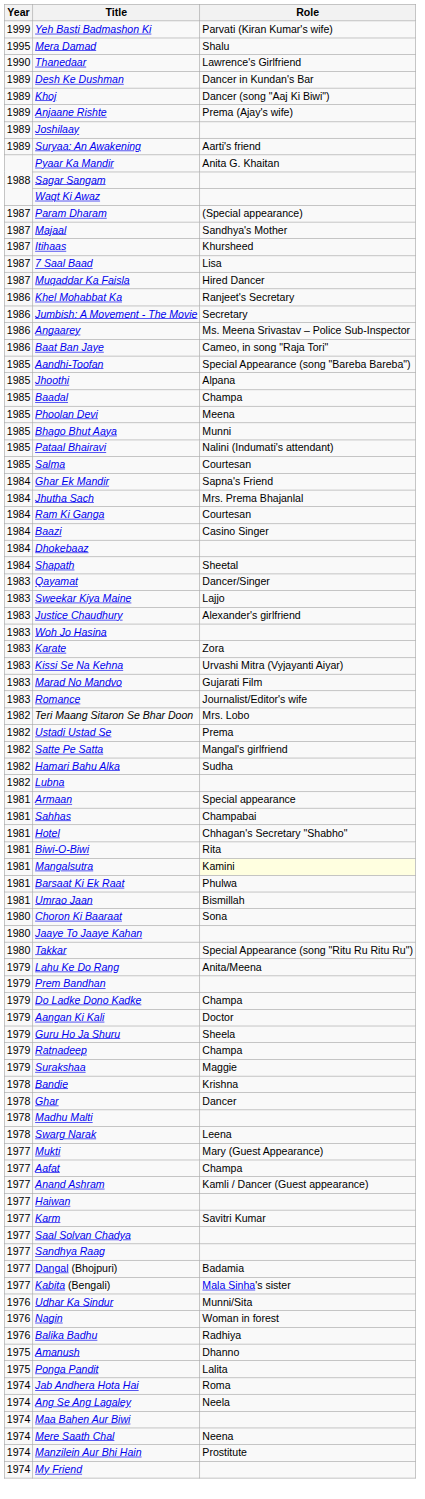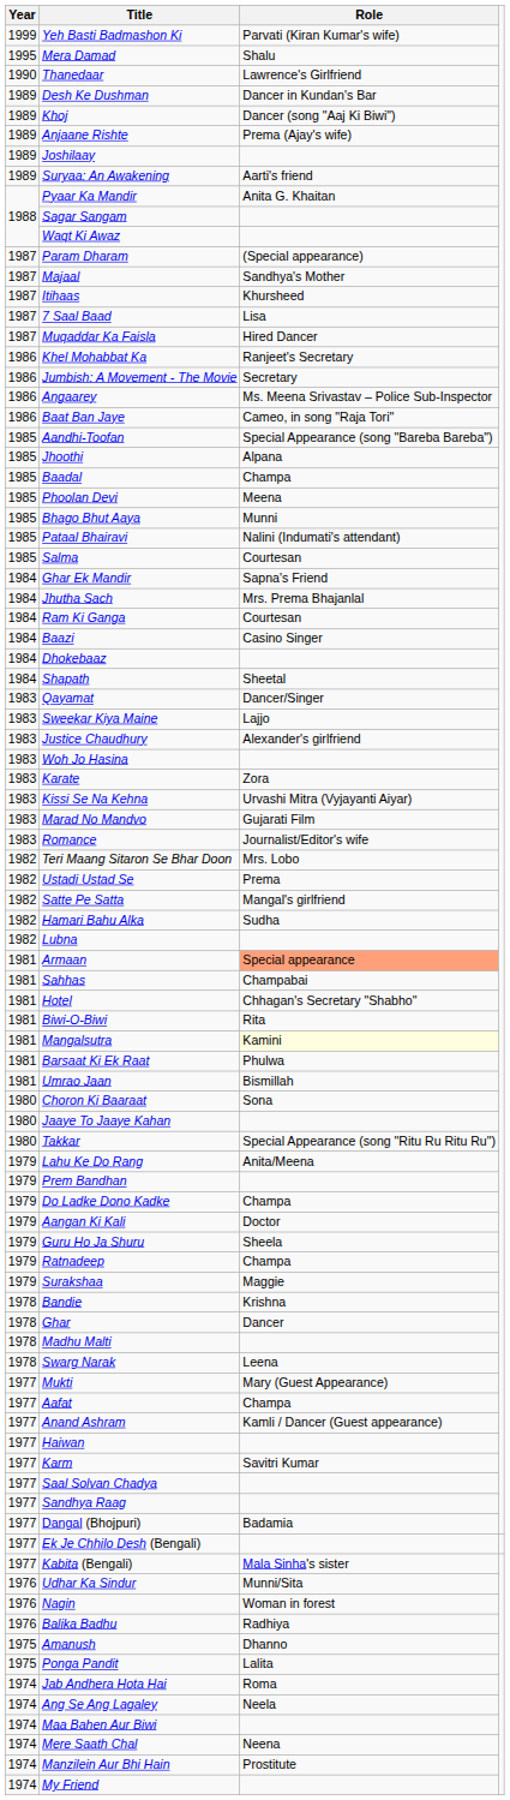 <table class="wikitable">
 <tr>
 <th>Year</th>
 <th>Title</th>
 <th>Role</th>
 </tr>
 <tr>
 <td>1999</td>
 <td><em><a href='#'>Yeh Basti Badmashon Ki</a></em></td>
 <td>Parvati (Kiran Kumar's wife)</td>
 </tr>
 <tr>
 <td>1995</td>
 <td><em><a href='#'>Mera Damad</a></em></td>
 <td>Shalu</td>
 </tr>
 <tr>
 <td>1990</td>
 <td><em><a href='#'>Thanedaar</a></em></td>
 <td>Lawrence's Girlfriend</td>
 </tr>
 <tr>
 <td>1989</td>
 <td><em><a href='#'>Desh Ke Dushman</a></em></td>
 <td>Dancer in Kundan's Bar</td>
 </tr>
 <tr>
 <td>1989</td>
 <td><em><a href='#'>Khoj</a></em></td>
 <td>Dancer (song "Aaj Ki Biwi")</td>
 </tr>
 <tr>
 <td>1989</td>
 <td><em><a href='#'>Anjaane Rishte</a></em></td>
 <td>Prema (Ajay's wife)</td>
 </tr>
 <tr>
 <td>1989</td>
 <td><em><a href='#'>Joshilaay</a></em></td>
 <td></td>
 </tr>
 <tr>
 <td>1989</td>
 <td><em><a href='#'>Suryaa: An Awakening</a></em></td>
 <td>Aarti's friend</td>
 </tr>
 <tr>
 <td Rowspan="3">1988</td>
 <td><em><a href='#'>Pyaar Ka Mandir</a></em></td>
 <td>Anita G. Khaitan</td>
 </tr>
 <tr>
 <td><em><a href='#'>Sagar Sangam</a></em></td>
 <td></td>
 </tr>
 <tr>
 <td><em><a href='#'>Waqt Ki Awaz</a></em></td>
 <td></td>
 </tr>
 <tr>
 <td>1987</td>
 <td><em><a href='#'>Param Dharam</a></em></td>
 <td>(Special appearance)</td>
 </tr>
 <tr>
 <td>1987</td>
 <td><em><a href='#'>Majaal</a></em></td>
 <td>Sandhya's Mother</td>
 </tr>
 <tr>
 <td>1987</td>
 <td><em><a href='#'>Itihaas</a></em></td>
 <td>Khursheed</td>
 </tr>
 <tr>
 <td>1987</td>
 <td><em><a href='#'>7 Saal Baad</a></em></td>
 <td>Lisa</td>
 </tr>
 <tr>
 <td>1987</td>
 <td><em><a href='#'>Muqaddar Ka Faisla</a></em></td>
 <td>Hired Dancer</td>
 </tr>
 <tr>
 <td>1986</td>
 <td><em><a href='#'>Khel Mohabbat Ka</a></em></td>
 <td>Ranjeet's Secretary</td>
 </tr>
 <tr>
 <td>1986</td>
 <td><em><a href='#'>Jumbish: A Movement - The Movie</a></em></td>
 <td>Secretary</td>
 </tr>
 <tr>
 <td>1986</td>
 <td><em><a href='#'>Angaarey</a></em></td>
 <td>Ms. Meena Srivastav – Police Sub-Inspector</td>
 </tr>
 <tr>
 <td>1986</td>
 <td><em><a href='#'>Baat Ban Jaye</a></em></td>
 <td>Cameo, in song "Raja Tori"</td>
 </tr>
 <tr>
 <td>1985</td>
 <td><em><a href='#'>Aandhi-Toofan</a></em></td>
 <td>Special Appearance (song "Bareba Bareba")</td>
 </tr>
 <tr>
 <td>1985</td>
 <td><em><a href='#'>Jhoothi</a></em></td>
 <td>Alpana</td>
 </tr>
 <tr>
 <td>1985</td>
 <td><em><a href='#'>Baadal</a></em></td>
 <td>Champa</td>
 </tr>
 <tr>
 <td>1985</td>
 <td><em><a href='#'>Phoolan Devi</a></em></td>
 <td>Meena</td>
 </tr>
 <tr>
 <td>1985</td>
 <td><em><a href='#'>Bhago Bhut Aaya</a></em></td>
 <td>Munni</td>
 </tr>
 <tr>
 <td>1985</td>
 <td><em><a href='#'>Pataal Bhairavi</a></em></td>
 <td>Nalini (Indumati's attendant)</td>
 </tr>
 <tr>
 <td>1985</td>
 <td><em><a href='#'>Salma</a></em></td>
 <td>Courtesan</td>
 </tr>
 <tr>
 <td>1984</td>
 <td><em><a href='#'>Ghar Ek Mandir</a></em></td>
 <td>Sapna's Friend</td>
 </tr>
 <tr>
 <td>1984</td>
 <td><em><a href='#'>Jhutha Sach</a></em></td>
 <td>Mrs. Prema Bhajanlal</td>
 </tr>
 <tr>
 <td>1984</td>
 <td><em><a href='#'>Ram Ki Ganga</a></em></td>
 <td>Courtesan</td>
 </tr>
 <tr>
 <td>1984</td>
 <td><em><a href='#'>Baazi</a></em></td>
 <td>Casino Singer</td>
 </tr>
 <tr>
 <td>1984</td>
 <td><em><a href='#'>Dhokebaaz</a></em></td>
 <td></td>
 </tr>
 <tr>
 <td>1984</td>
 <td><em><a href='#'>Shapath</a></em></td>
 <td>Sheetal</td>
 </tr>
 <tr>
 <td>1983</td>
 <td><em><a href='#'>Qayamat</a></em></td>
 <td>Dancer/Singer</td>
 </tr>
 <tr>
 <td>1983</td>
 <td><em><a href='#'>Sweekar Kiya Maine</a></em></td>
 <td>Lajjo</td>
 </tr>
 <tr>
 <td>1983</td>
 <td><em><a href='#'>Justice Chaudhury</a></em></td>
 <td>Alexander's girlfriend</td>
 </tr>
 <tr>
 <td>1983</td>
 <td><em><a href='#'>Woh Jo Hasina</a></em></td>
 <td></td>
 </tr>
 <tr>
 <td>1983</td>
 <td><em><a href='#'>Karate</a></em></td>
 <td>Zora</td>
 </tr>
 <tr>
 <td>1983</td>
 <td><em><a href='#'>Kissi Se Na Kehna</a></em></td>
 <td>Urvashi Mitra (Vyjayanti Aiyar)</td>
 </tr>
 <tr>
 <td>1983</td>
 <td><em><a href='#'>Marad No Mandvo</a></em></td>
 <td>Gujarati Film</td>
 </tr>
 <tr>
 <td>1983</td>
 <td><em><a href='#'>Romance</a></em></td>
 <td>Journalist/Editor's wife</td>
 </tr>
 <tr>
 <td>1982</td>
 <td><em>Teri Maang Sitaron Se Bhar Doon</em></td>
 <td>Mrs. Lobo</td>
 </tr>
 <tr>
 <td>1982</td>
 <td><em><a href='#'>Ustadi Ustad Se</a></em></td>
 <td>Prema</td>
 </tr>
 <tr>
 <td>1982</td>
 <td><em><a href='#'>Satte Pe Satta</a></em></td>
 <td>Mangal's girlfriend</td>
 </tr>
 <tr>
 <td>1982</td>
 <td><em><a href='#'>Hamari Bahu Alka</a></em></td>
 <td>Sudha</td>
 </tr>
 <tr>
 <td>1982</td>
 <td><em><a href='#'>Lubna</a></em></td>
 <td></td>
 </tr>
 <tr>
 <td>1981</td>
 <td><em><a href='#'>Armaan</a></em></td>
-<td>Special appearance</td>
+<td style="background: lightsalmon;">Special appearance</td>
 </tr>
 <tr>
 <td>1981</td>
 <td><em><a href='#'>Sahhas</a></em></td>
 <td>Champabai</td>
 </tr>
 <tr>
 <td>1981</td>
 <td><em><a href='#'>Hotel</a></em></td>
 <td>Chhagan's Secretary "Shabho"</td>
 </tr>
 <tr>
 <td>1981</td>
 <td><em><a href='#'>Biwi-O-Biwi</a></em></td>
 <td>Rita</td>
 </tr>
 <tr>
 <td>1981</td>
 <td><em><a href='#'>Mangalsutra</a></em></td>
 <td style="background: lightyellow;">Kamini</td>
 </tr>
 <tr>
 <td>1981</td>
 <td><em><a href='#'>Barsaat Ki Ek Raat</a></em></td>
 <td>Phulwa</td>
 </tr>
 <tr>
 <td>1981</td>
 <td><em><a href='#'>Umrao Jaan</a></em></td>
 <td>Bismillah</td>
 </tr>
 <tr>
 <td>1980</td>
 <td><em><a href='#'>Choron Ki Baaraat</a></em></td>
 <td>Sona</td>
 </tr>
 <tr>
 <td>1980</td>
 <td><em><a href='#'>Jaaye To Jaaye Kahan</a></em></td>
 <td></td>
 </tr>
 <tr>
 <td>1980</td>
 <td><em><a href='#'>Takkar</a></em></td>
 <td>Special Appearance (song "Ritu Ru Ritu Ru")</td>
 </tr>
 <tr>
 <td>1979</td>
 <td><em><a href='#'>Lahu Ke Do Rang</a></em></td>
 <td>Anita/Meena</td>
 </tr>
 <tr>
 <td>1979</td>
 <td><em><a href='#'>Prem Bandhan</a></em></td>
 <td></td>
 </tr>
 <tr>
 <td>1979</td>
 <td><em><a href='#'>Do Ladke Dono Kadke</a></em></td>
 <td>Champa</td>
 </tr>
 <tr>
 <td>1979</td>
 <td><em><a href='#'>Aangan Ki Kali</a></em></td>
 <td>Doctor</td>
 </tr>
 <tr>
 <td>1979</td>
 <td><em><a href='#'>Guru Ho Ja Shuru</a></em></td>
 <td>Sheela</td>
 </tr>
 <tr>
 <td>1979</td>
 <td><em><a href='#'>Ratnadeep</a></em></td>
 <td>Champa</td>
 </tr>
 <tr>
 <td>1979</td>
 <td><em><a href='#'>Surakshaa</a></em></td>
 <td>Maggie</td>
 </tr>
 <tr>
 <td>1978</td>
 <td><em><a href='#'>Bandie</a></em></td>
 <td>Krishna</td>
 </tr>
 <tr>
 <td>1978</td>
 <td><em><a href='#'>Ghar</a></em></td>
 <td>Dancer</td>
 </tr>
 <tr>
 <td>1978</td>
 <td><em><a href='#'>Madhu Malti</a></em></td>
 <td></td>
 </tr>
 <tr>
 <td>1978</td>
 <td><em><a href='#'>Swarg Narak</a></em></td>
 <td>Leena</td>
 </tr>
 <tr>
 <td>1977</td>
 <td><em><a href='#'>Mukti</a></em></td>
 <td>Mary (Guest Appearance)</td>
 </tr>
 <tr>
 <td>1977</td>
 <td><em><a href='#'>Aafat</a></em></td>
 <td>Champa</td>
 </tr>
 <tr>
 <td>1977</td>
 <td><em><a href='#'>Anand Ashram</a></em></td>
 <td>Kamli / Dancer (Guest appearance)</td>
 </tr>
 <tr>
 <td>1977</td>
 <td><em><a href='#'>Haiwan</a></em></td>
 <td></td>
 </tr>
 <tr>
 <td>1977</td>
 <td><em><a href='#'>Karm</a></em></td>
 <td>Savitri Kumar</td>
 </tr>
 <tr>
 <td>1977</td>
 <td><em><a href='#'>Saal Solvan Chadya</a></em></td>
 <td></td>
 </tr>
 <tr>
 <td>1977</td>
 <td><em><a href='#'>Sandhya Raag</a></em></td>
 <td></td>
 </tr>
 <tr>
 <td>1977</td>
 <td><a href='#'>Dangal</a> (Bhojpuri)</td>
 <td>Badamia</td>
 </tr>
 <tr>
 <td>1977</td>
+<td><em><a href='#'>Ek Je Chhilo Desh</a></em> (Bengali)</td>
+<td></td>
+<td></td>
+</tr>
+<tr>
+<td>1977</td>
 <td><em><a href='#'>Kabita</a></em> (Bengali)</td>
 <td><a href='#'>Mala Sinha</a>'s sister</td>
 </tr>
 <tr>
 <td>1976</td>
 <td><em><a href='#'>Udhar Ka Sindur</a></em></td>
 <td>Munni/Sita</td>
 </tr>
 <tr>
 <td>1976</td>
 <td><em><a href='#'>Nagin</a></em></td>
 <td>Woman in forest</td>
 </tr>
 <tr>
 <td>1976</td>
 <td><em><a href='#'>Balika Badhu</a></em></td>
 <td>Radhiya</td>
 </tr>
 <tr>
 <td>1975</td>
 <td><em><a href='#'>Amanush</a></em></td>
 <td>Dhanno</td>
 </tr>
 <tr>
 <td>1975</td>
 <td><em><a href='#'>Ponga Pandit</a></em></td>
 <td>Lalita</td>
 </tr>
 <tr>
 <td>1974</td>
 <td><em><a href='#'>Jab Andhera Hota Hai</a></em></td>
 <td>Roma</td>
 </tr>
 <tr>
 <td>1974</td>
 <td><em><a href='#'>Ang Se Ang Lagaley</a></em></td>
 <td>Neela</td>
 </tr>
 <tr>
 <td>1974</td>
 <td><em><a href='#'>Maa Bahen Aur Biwi</a></em></td>
 <td></td>
 </tr>
 <tr>
 <td>1974</td>
 <td><em><a href='#'>Mere Saath Chal</a></em></td>
 <td>Neena</td>
 </tr>
 <tr>
 <td>1974</td>
 <td><em><a href='#'>Manzilein Aur Bhi Hain</a></em></td>
 <td>Prostitute</td>
 </tr>
 <tr>
 <td>1974</td>
 <td><em><a href='#'>My Friend</a></em></td>
 <td></td>
 </tr>
 </table>
